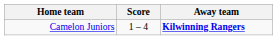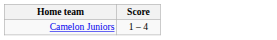 <table class="wikitable" style="border-collapse: collapse;">
 <tr>
 <th align="right" width="180">Home team</th>
 <th align="center" width="65"> Score </th>
-<th align="left" width="180">Away team</th>
 </tr>
 <tr>
 <td style="text-align: right;"><a href='#'>Camelon Juniors</a></td>
 <td style="text-align: center;">1 – 4</td>
-<td style="text-align: left;"><strong><a href='#'>Kilwinning Rangers</a></strong></td>
 </tr>
 </table>
